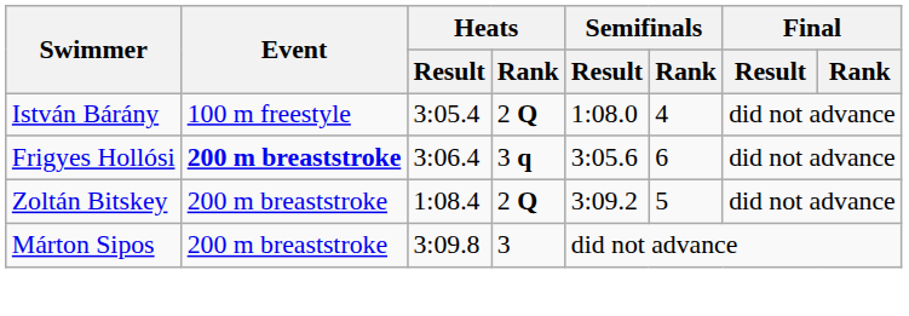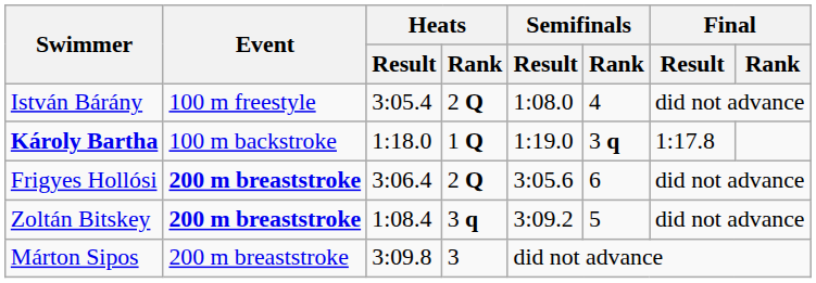 <table class=wikitable style="font-size:90%" style="text-align:center">
 <tr>
 <th rowspan=2>Swimmer</th>
 <th rowspan=2>Event</th>
 <th colspan=2>Heats</th>
 <th colspan=2>Semifinals</th>
 <th colspan=2>Final</th>
 </tr>
 <tr>
 <th>Result</th>
 <th>Rank</th>
 <th>Result</th>
 <th>Rank</th>
 <th>Result</th>
 <th>Rank</th>
 </tr>
 <tr>
 <td align=left><a href='#'>István Bárány</a></td>
 <td align=left><a href='#'>100 m freestyle</a></td>
 <td>3:05.4</td>
 <td>2 <strong>Q</strong></td>
 <td>1:08.0</td>
 <td>4</td>
 <td colspan=2>did not advance</td>
 </tr>
 <tr>
+<td align=left><strong><a href='#'>Károly Bartha</a></strong></td>
+<td align=left><a href='#'>100 m backstroke</a></td>
+<td>1:18.0</td>
+<td>1 <strong>Q</strong></td>
+<td>1:19.0</td>
+<td>3 <strong>q</strong></td>
+<td>1:17.8</td>
+<td></td>
+</tr>
+<tr>
 <td align=left><a href='#'>Frigyes Hollósi</a></td>
 <td align=left><strong><a href='#'>200 m breaststroke</a></strong></td>
 <td>3:06.4</td>
-<td>3 <strong>q</strong></td>
+<td>2 <strong>Q</strong></td>
 <td>3:05.6</td>
 <td>6</td>
 <td colspan=2>did not advance</td>
 </tr>
 <tr>
 <td align=left><a href='#'>Zoltán Bitskey</a></td>
-<td align=left><a href='#'>200 m breaststroke</a></td>
+<td align=left><strong><a href='#'>200 m breaststroke</a></strong></td>
 <td>1:08.4</td>
-<td>2 <strong>Q</strong></td>
+<td>3 <strong>q</strong></td>
 <td>3:09.2</td>
 <td>5</td>
 <td colspan=2>did not advance</td>
 </tr>
 <tr>
 <td align=left><a href='#'>Márton Sipos</a></td>
 <td align=left><a href='#'>200 m breaststroke</a></td>
 <td>3:09.8</td>
 <td>3</td>
 <td colspan=4>did not advance</td>
 </tr>
 </table>
